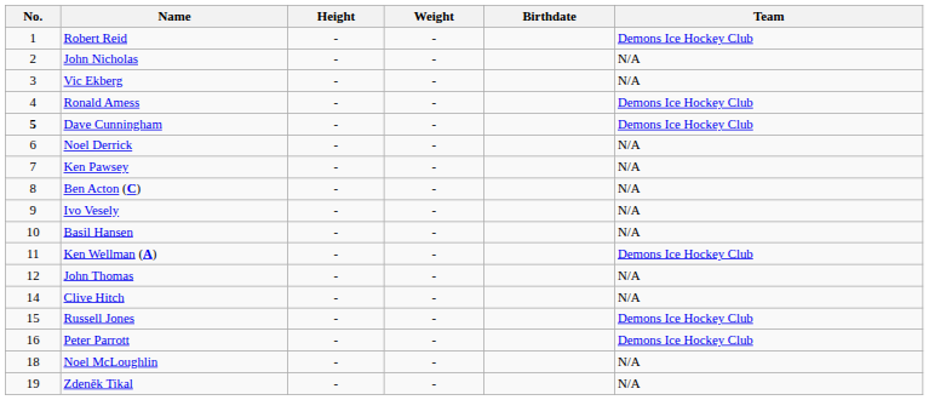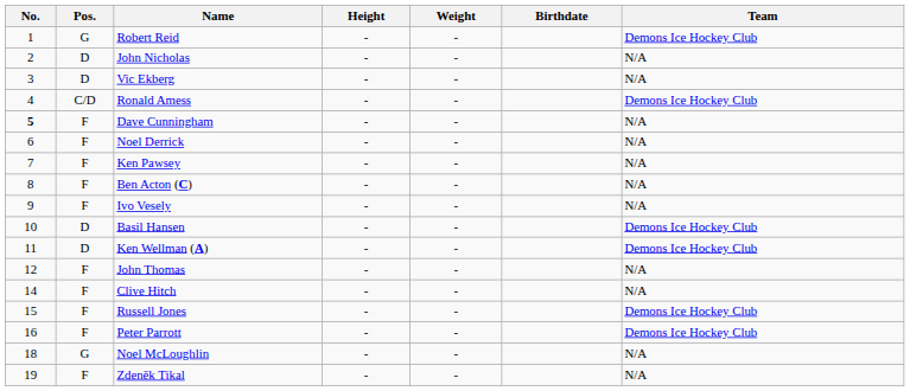 <table class="wikitable sortable" width="80%" style="font-size: 90%; text-align: center;">
 <tr>
 <th>No.</th>
+<th>Pos.</th>
 <th>Name</th>
 <th>Height</th>
 <th>Weight</th>
 <th>Birthdate</th>
 <th>Team</th>
 </tr>
 <tr>
 <td>1</td>
+<td>G</td>
 <td style="text-align:left;"><a href='#'>Robert Reid</a></td>
 <td>-</td>
 <td>-</td>
 <td style="text-align:right;"></td>
 <td style="text-align:left;"> <a href='#'>Demons Ice Hockey Club</a></td>
 </tr>
 <tr>
 <td>2</td>
+<td>D</td>
 <td style="text-align:left;"><a href='#'>John Nicholas</a></td>
 <td>-</td>
 <td>-</td>
 <td style="text-align:right;"></td>
 <td style="text-align:left;">N/A</td>
 </tr>
 <tr>
 <td>3</td>
+<td>D</td>
 <td style="text-align:left;"><a href='#'>Vic Ekberg</a></td>
 <td>-</td>
 <td>-</td>
 <td style="text-align:right;"></td>
 <td style="text-align:left;">N/A</td>
 </tr>
 <tr>
 <td>4</td>
+<td>C/D</td>
 <td style="text-align:left;"><a href='#'>Ronald Amess</a></td>
 <td>-</td>
 <td>-</td>
 <td style="text-align:right;"></td>
 <td style="text-align:left;"> <a href='#'>Demons Ice Hockey Club</a></td>
 </tr>
 <tr>
 <td><strong>5</strong></td>
+<td>F</td>
 <td style="text-align:left;"><a href='#'>Dave Cunningham</a></td>
 <td>-</td>
 <td>-</td>
 <td style="text-align:right;"></td>
-<td style="text-align:left;"> <a href='#'>Demons Ice Hockey Club</a></td>
+<td style="text-align:left;">N/A</td>
 </tr>
 <tr>
 <td>6</td>
+<td>F</td>
 <td style="text-align:left;"><a href='#'>Noel Derrick</a></td>
 <td>-</td>
 <td>-</td>
 <td style="text-align:right;"></td>
 <td style="text-align:left;">N/A</td>
 </tr>
 <tr>
 <td>7</td>
+<td>F</td>
 <td style="text-align:left;"><a href='#'>Ken Pawsey</a></td>
 <td>-</td>
 <td>-</td>
 <td style="text-align:right;"></td>
 <td style="text-align:left;">N/A</td>
 </tr>
 <tr>
 <td>8</td>
+<td>F</td>
 <td style="text-align:left;"><a href='#'>Ben Acton</a> (<strong><a href='#'>C</a></strong>)</td>
 <td>-</td>
 <td>-</td>
 <td style="text-align:right;"></td>
 <td style="text-align:left;">N/A</td>
 </tr>
 <tr>
 <td>9</td>
+<td>F</td>
 <td style="text-align:left;"><a href='#'>Ivo Vesely</a></td>
 <td>-</td>
 <td>-</td>
 <td style="text-align:right;"></td>
 <td style="text-align:left;">N/A</td>
 </tr>
 <tr>
 <td>10</td>
+<td>D</td>
 <td style="text-align:left;"><a href='#'>Basil Hansen</a></td>
 <td>-</td>
 <td>-</td>
 <td style="text-align:right;"></td>
-<td style="text-align:left;">N/A</td>
+<td style="text-align:left;"> <a href='#'>Demons Ice Hockey Club</a></td>
 </tr>
 <tr>
 <td>11</td>
+<td>D</td>
 <td style="text-align:left;"><a href='#'>Ken Wellman</a> (<strong><a href='#'>A</a></strong>)</td>
 <td>-</td>
 <td>-</td>
 <td style="text-align:right;"></td>
 <td style="text-align:left;"> <a href='#'>Demons Ice Hockey Club</a></td>
 </tr>
 <tr>
 <td>12</td>
+<td>F</td>
 <td style="text-align:left;"><a href='#'>John Thomas</a></td>
 <td>-</td>
 <td>-</td>
 <td style="text-align:right;"></td>
 <td style="text-align:left;">N/A</td>
 </tr>
 <tr>
 <td>14</td>
+<td>F</td>
 <td style="text-align:left;"><a href='#'>Clive Hitch</a></td>
 <td>-</td>
 <td>-</td>
 <td style="text-align:right;"></td>
 <td style="text-align:left;">N/A</td>
 </tr>
 <tr>
 <td>15</td>
+<td>F</td>
 <td style="text-align:left;"><a href='#'>Russell Jones</a></td>
 <td>-</td>
 <td>-</td>
 <td style="text-align:right;"></td>
 <td style="text-align:left;"> <a href='#'>Demons Ice Hockey Club</a></td>
 </tr>
 <tr>
 <td>16</td>
+<td>F</td>
 <td style="text-align:left;"><a href='#'>Peter Parrott</a></td>
 <td>-</td>
 <td>-</td>
 <td style="text-align:right;"></td>
 <td style="text-align:left;"> <a href='#'>Demons Ice Hockey Club</a></td>
 </tr>
 <tr>
 <td>18</td>
+<td>G</td>
 <td style="text-align:left;"><a href='#'>Noel McLoughlin</a></td>
 <td>-</td>
 <td>-</td>
 <td style="text-align:right;"></td>
 <td style="text-align:left;">N/A</td>
 </tr>
 <tr>
 <td>19</td>
+<td>F</td>
 <td style="text-align:left;"><a href='#'>Zdeněk Tikal</a></td>
 <td>-</td>
 <td>-</td>
 <td style="text-align:right;"></td>
 <td style="text-align:left;">N/A</td>
 </tr>
 </table>
